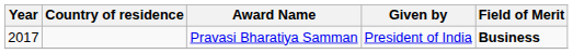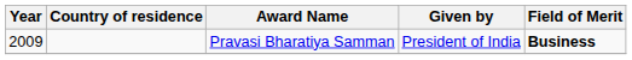 <table class="wikitable">
 <tr>
 <th>Year</th>
 <th>Country of residence</th>
 <th>Award Name</th>
 <th>Given by</th>
 <th>Field of Merit</th>
 </tr>
 <tr>
-<td>2017</td>
+<td>2009</td>
 <td></td>
 <td><a href='#'>Pravasi Bharatiya Samman</a></td>
 <td><a href='#'>President of India</a></td>
 <td><strong>Business</strong></td>
 </tr>
 <tr>
 </tr>
 </table>
